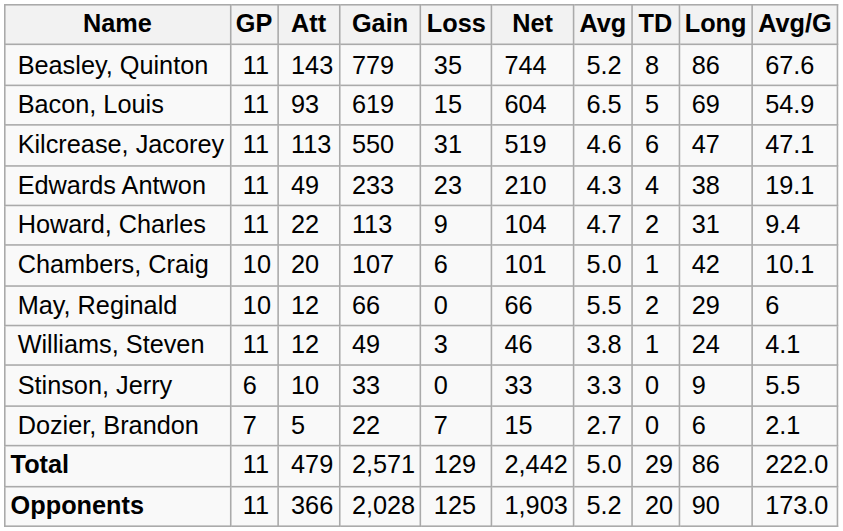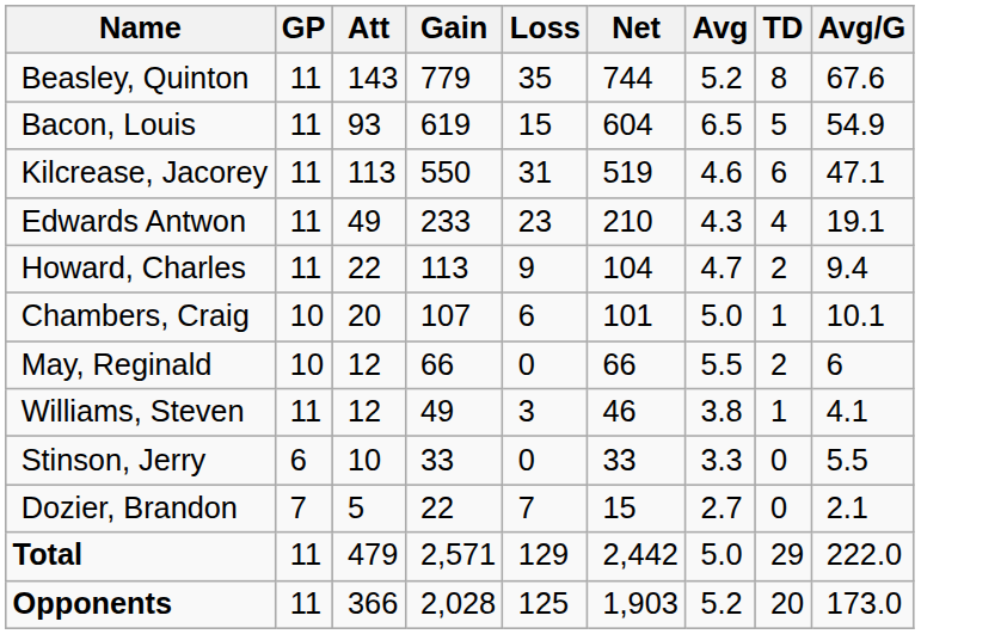 <table class="wikitable" style="white-space:nowrap;">
 <tr>
 <th>Name</th>
 <th>GP</th>
 <th>Att</th>
 <th>Gain</th>
 <th>Loss</th>
 <th>Net</th>
 <th>Avg</th>
 <th>TD</th>
-<th>Long</th>
 <th>Avg/G</th>
 </tr>
 <tr>
 <td> Beasley, Quinton</td>
 <td> 11</td>
 <td> 143</td>
 <td> 779</td>
 <td> 35</td>
 <td> 744</td>
 <td> 5.2</td>
 <td> 8</td>
-<td> 86</td>
 <td> 67.6</td>
 </tr>
 <tr>
 <td> Bacon, Louis</td>
 <td> 11</td>
 <td> 93</td>
 <td> 619</td>
 <td> 15</td>
 <td> 604</td>
 <td> 6.5</td>
 <td> 5</td>
-<td> 69</td>
 <td> 54.9</td>
 </tr>
 <tr>
 <td> Kilcrease, Jacorey</td>
 <td> 11</td>
 <td> 113</td>
 <td> 550</td>
 <td> 31</td>
 <td> 519</td>
 <td> 4.6</td>
 <td> 6</td>
-<td> 47</td>
 <td> 47.1</td>
 </tr>
 <tr>
 <td> Edwards Antwon</td>
 <td> 11</td>
 <td> 49</td>
 <td> 233</td>
 <td> 23</td>
 <td> 210</td>
 <td> 4.3</td>
 <td> 4</td>
-<td> 38</td>
 <td> 19.1</td>
 </tr>
 <tr>
 <td> Howard, Charles</td>
 <td> 11</td>
 <td> 22</td>
 <td> 113</td>
 <td> 9</td>
 <td> 104</td>
 <td> 4.7</td>
 <td> 2</td>
-<td> 31</td>
 <td> 9.4</td>
 </tr>
 <tr>
 <td> Chambers, Craig</td>
 <td> 10</td>
 <td> 20</td>
 <td> 107</td>
 <td> 6</td>
 <td> 101</td>
 <td> 5.0</td>
 <td> 1</td>
-<td> 42</td>
 <td> 10.1</td>
 </tr>
 <tr>
 <td> May, Reginald</td>
 <td> 10</td>
 <td> 12</td>
 <td> 66</td>
 <td> 0</td>
 <td> 66</td>
 <td> 5.5</td>
 <td> 2</td>
-<td> 29</td>
 <td> 6</td>
 </tr>
 <tr>
 <td> Williams, Steven</td>
 <td> 11</td>
 <td> 12</td>
 <td> 49</td>
 <td> 3</td>
 <td> 46</td>
 <td> 3.8</td>
 <td> 1</td>
-<td> 24</td>
 <td> 4.1</td>
 </tr>
 <tr>
 <td> Stinson, Jerry</td>
 <td> 6</td>
 <td> 10</td>
 <td> 33</td>
 <td> 0</td>
 <td> 33</td>
 <td> 3.3</td>
 <td> 0</td>
-<td> 9</td>
 <td> 5.5</td>
 </tr>
 <tr>
 <td> Dozier, Brandon</td>
 <td> 7</td>
 <td> 5</td>
 <td> 22</td>
 <td> 7</td>
 <td> 15</td>
 <td> 2.7</td>
 <td> 0</td>
-<td> 6</td>
 <td> 2.1</td>
 </tr>
 <tr>
 <td><strong>Total</strong></td>
 <td> 11</td>
 <td> 479</td>
 <td> 2,571</td>
 <td> 129</td>
 <td> 2,442</td>
 <td> 5.0</td>
 <td> 29</td>
-<td> 86</td>
 <td> 222.0</td>
 </tr>
 <tr>
 <td><strong>Opponents</strong></td>
 <td> 11</td>
 <td> 366</td>
 <td> 2,028</td>
 <td> 125</td>
 <td> 1,903</td>
 <td> 5.2</td>
 <td> 20</td>
-<td> 90</td>
 <td> 173.0</td>
 </tr>
 </table>
